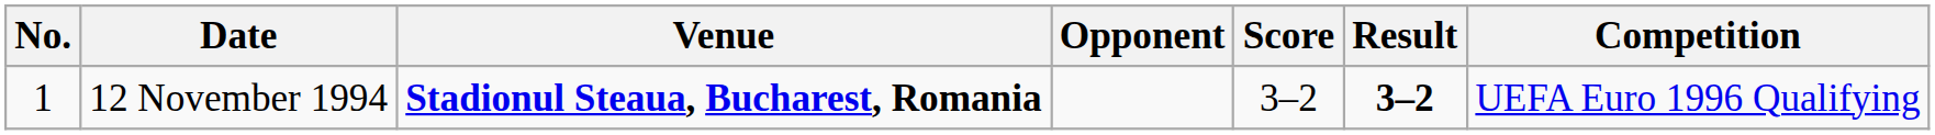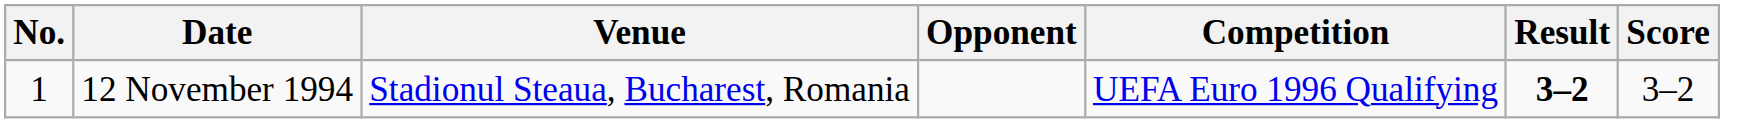 <table class="wikitable sortable">
 <tr>
 <th scope="col">No.</th>
 <th scope="col">Date</th>
 <th scope="col">Venue</th>
 <th scope="col">Opponent</th>
+<th scope="col">Competition</th>
+<th scope="col">Result</th>
 <th scope="col">Score</th>
-<th scope="col">Result</th>
-<th scope="col">Competition</th>
 </tr>
 <tr>
 <td align="center">1</td>
 <td>12 November 1994</td>
-<td><strong><a href='#'>Stadionul Steaua</a>, <a href='#'>Bucharest</a>, Romania</strong></td>
+<td><a href='#'>Stadionul Steaua</a>, <a href='#'>Bucharest</a>, Romania</td>
 <td></td>
+<td><a href='#'>UEFA Euro 1996 Qualifying</a></td>
+<td align="center"><strong>3–2</strong></td>
 <td align="center">3–2</td>
-<td align="center"><strong>3–2</strong></td>
-<td><a href='#'>UEFA Euro 1996 Qualifying</a></td>
 </tr>
 </table>
